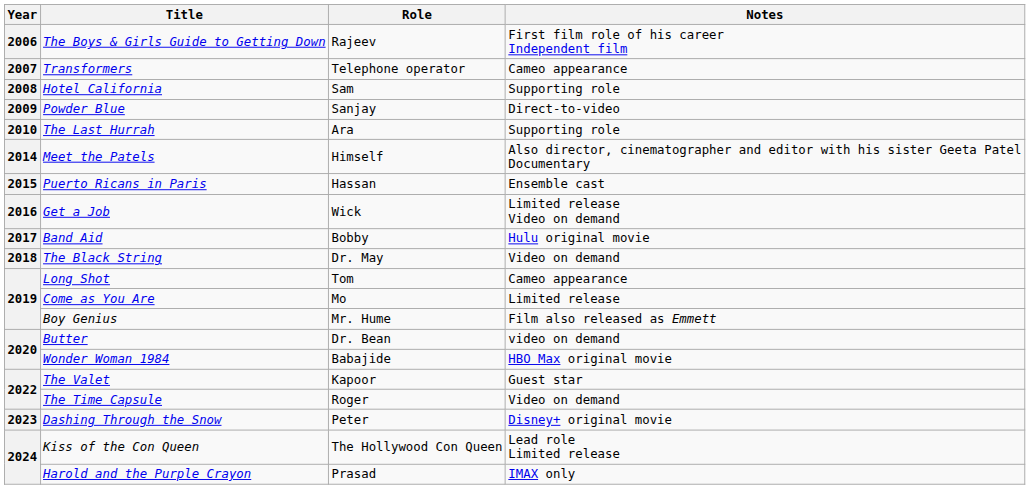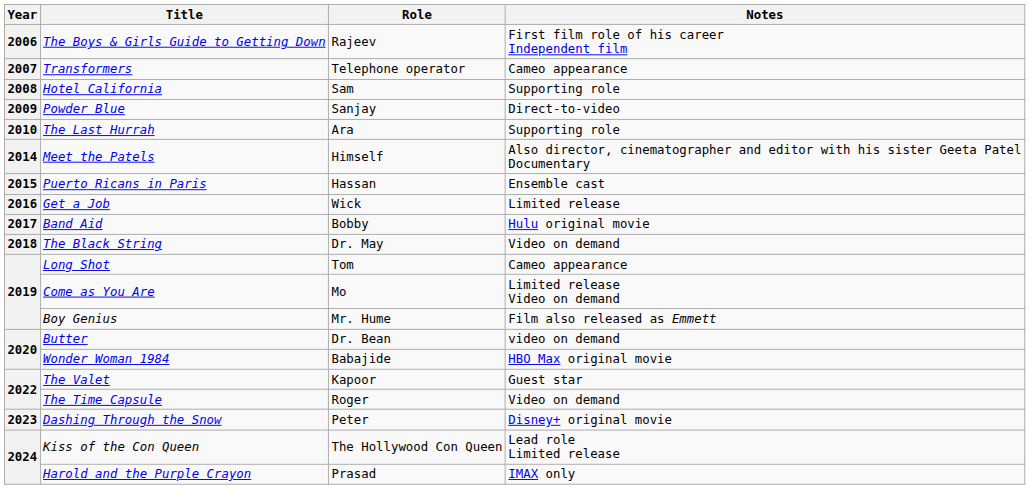 <table class="wikitable sortable plainrowheaders">
 <tr>
 <th scope="col">Year</th>
 <th scope="col">Title</th>
 <th scope="col">Role</th>
 <th scope="col" class="unsortable">Notes</th>
 </tr>
 <tr>
 <th scope="row">2006</th>
 <td><em><a href='#'>The Boys & Girls Guide to Getting Down</a></em></td>
 <td>Rajeev</td>
 <td>First film role of his career<br><a href='#'>Independent film</a></td>
 </tr>
 <tr>
 <th scope="row">2007</th>
 <td><em><a href='#'>Transformers</a></em></td>
 <td>Telephone operator</td>
 <td>Cameo appearance</td>
 </tr>
 <tr>
 <th scope="row">2008</th>
 <td><em><a href='#'>Hotel California</a></em></td>
 <td>Sam</td>
 <td>Supporting role</td>
 </tr>
 <tr>
 <th scope="row">2009</th>
 <td><em><a href='#'>Powder Blue</a></em></td>
 <td>Sanjay</td>
 <td>Direct-to-video</td>
 </tr>
 <tr>
 <th scope="row">2010</th>
 <td><em><a href='#'>The Last Hurrah</a></em></td>
 <td>Ara</td>
 <td>Supporting role</td>
 </tr>
 <tr>
 <th scope="row">2014</th>
 <td><em><a href='#'>Meet the Patels</a></em></td>
 <td>Himself</td>
 <td>Also director, cinematographer and editor with his sister Geeta Patel<br>Documentary</td>
 </tr>
 <tr>
 <th scope="row">2015</th>
 <td><em><a href='#'>Puerto Ricans in Paris</a></em></td>
 <td>Hassan</td>
 <td>Ensemble cast</td>
 </tr>
 <tr>
 <th scope="row">2016</th>
 <td><em><a href='#'>Get a Job</a></em></td>
 <td>Wick</td>
-<td>Limited release<br>Video on demand</td>
+<td>Limited release</td>
 </tr>
 <tr>
 <th scope="row">2017</th>
 <td><em><a href='#'>Band Aid</a></em></td>
 <td>Bobby</td>
 <td><a href='#'>Hulu</a> original movie</td>
 </tr>
 <tr>
 <th scope="row">2018</th>
 <td><em><a href='#'>The Black String</a></em></td>
 <td>Dr. May</td>
 <td>Video on demand</td>
 </tr>
 <tr>
 <th scope="row" rowspan="3">2019</th>
 <td><em><a href='#'>Long Shot</a></em></td>
 <td>Tom</td>
 <td>Cameo appearance</td>
 </tr>
 <tr>
 <td><em><a href='#'>Come as You Are</a></em></td>
 <td>Mo</td>
-<td>Limited release</td>
+<td>Limited release<br>Video on demand</td>
 </tr>
 <tr>
 <td><em>Boy Genius</em></td>
 <td>Mr. Hume</td>
 <td>Film also released as <em>Emmett</em></td>
 </tr>
 <tr>
 <th scope="row" rowspan="2">2020</th>
 <td><em><a href='#'>Butter</a></em></td>
 <td>Dr. Bean</td>
 <td>video on demand</td>
 </tr>
 <tr>
 <td><em><a href='#'>Wonder Woman 1984</a></em></td>
 <td>Babajide</td>
 <td><a href='#'>HBO Max</a> original movie</td>
 </tr>
 <tr>
 <th scope="row" rowspan="2">2022</th>
 <td><em><a href='#'>The Valet</a></em></td>
 <td>Kapoor</td>
 <td>Guest star</td>
 </tr>
 <tr>
 <td><em><a href='#'>The Time Capsule</a></em></td>
 <td>Roger</td>
 <td>Video on demand</td>
 </tr>
 <tr>
 <th scope="row">2023</th>
 <td><em><a href='#'>Dashing Through the Snow</a></em></td>
 <td>Peter</td>
 <td><a href='#'>Disney+</a> original movie</td>
 </tr>
 <tr>
 <th scope="row" rowspan="2">2024</th>
 <td><em>Kiss of the Con Queen</em></td>
 <td>The Hollywood Con Queen</td>
 <td>Lead role<br>Limited release</td>
 </tr>
 <tr>
 <td><em><a href='#'>Harold and the Purple Crayon</a></em></td>
 <td>Prasad</td>
 <td><a href='#'>IMAX</a> only</td>
 </tr>
 </table>
